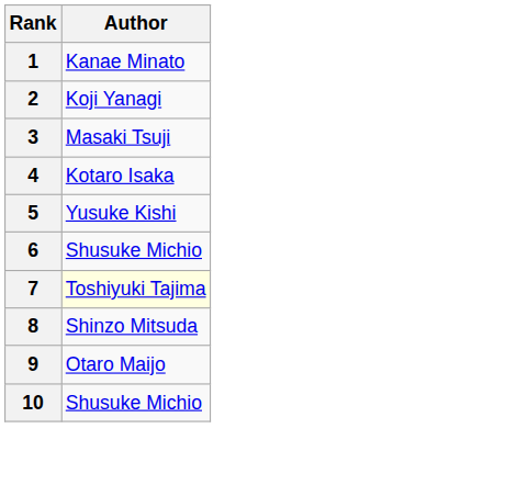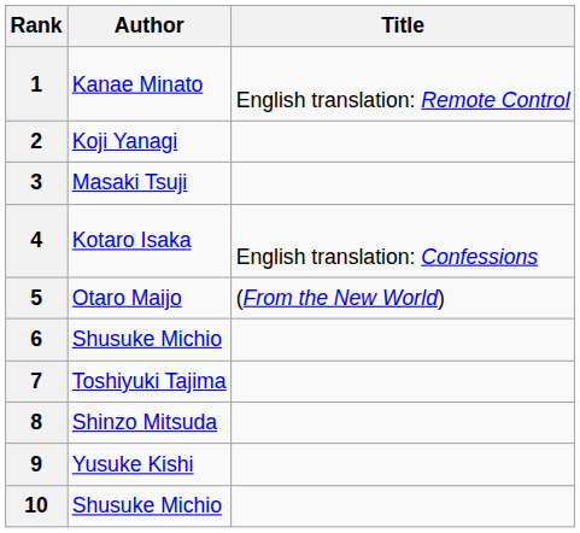 <table class="wikitable sortable" style="font-size:1.00em; line-height:1.5em;">
 <tr>
 <th>Rank</th>
 <th>Author</th>
+<th>Title</th>
 </tr>
 <tr>
 <th>1</th>
 <td><a href='#'>Kanae Minato</a></td>
+<td><br>English translation: <em><a href='#'>Remote Control</a></em></td>
 </tr>
 <tr>
 <th>2</th>
 <td><a href='#'>Koji Yanagi</a></td>
+<td></td>
 </tr>
 <tr>
 <th>3</th>
 <td><a href='#'>Masaki Tsuji</a></td>
+<td></td>
 </tr>
 <tr>
 <th>4</th>
 <td><a href='#'>Kotaro Isaka</a></td>
+<td><br>English translation: <em><a href='#'>Confessions</a></em></td>
 </tr>
 <tr>
 <th>5</th>
-<td><a href='#'>Yusuke Kishi</a></td>
+<td><a href='#'>Otaro Maijo</a></td>
+<td> (<em><a href='#'>From the New World</a></em>)</td>
 </tr>
 <tr>
 <th>6</th>
 <td><a href='#'>Shusuke Michio</a></td>
+<td></td>
 </tr>
 <tr>
 <th>7</th>
-<td style="background: lightyellow;"><a href='#'>Toshiyuki Tajima</a></td>
+<td><a href='#'>Toshiyuki Tajima</a></td>
+<td></td>
 </tr>
 <tr>
 <th>8</th>
 <td><a href='#'>Shinzo Mitsuda</a></td>
+<td></td>
 </tr>
 <tr>
 <th>9</th>
-<td><a href='#'>Otaro Maijo</a></td>
+<td><a href='#'>Yusuke Kishi</a></td>
+<td></td>
 </tr>
 <tr>
 <th>10</th>
 <td><a href='#'>Shusuke Michio</a></td>
+<td></td>
 </tr>
 </table>
